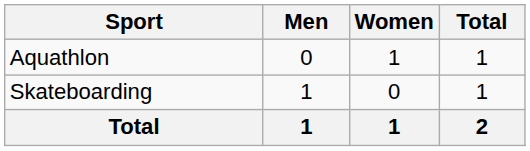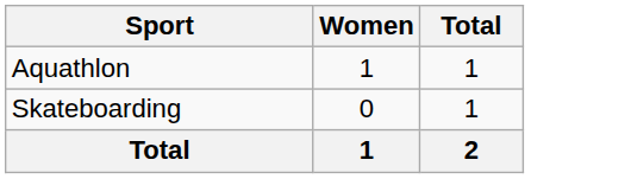 <table class="wikitable sortable" style="text-align:center;">
 <tr>
 <th width=180>Sport</th>
-<th width=55>Men</th>
 <th width=55>Women</th>
 <th width=55>Total</th>
 </tr>
 <tr>
 <td align=left>Aquathlon</td>
-<td>0</td>
 <td>1</td>
 <td>1</td>
 </tr>
 <tr>
 <td align=left>Skateboarding</td>
-<td>1</td>
 <td>0</td>
 <td>1</td>
 </tr>
 <tr>
 <th>Total</th>
 <th>1</th>
-<th>1</th>
 <th>2</th>
 </tr>
 </table>
